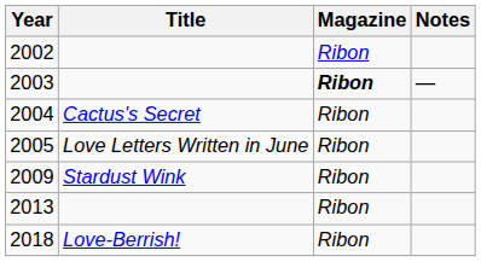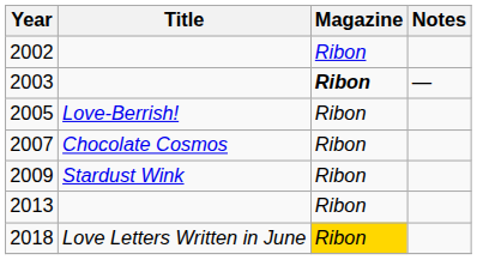 <table class="wikitable">
 <tr>
 <th>Year</th>
 <th>Title</th>
 <th>Magazine</th>
 <th>Notes</th>
 </tr>
 <tr>
 <td>2002</td>
 <td></td>
 <td><em><a href='#'>Ribon</a></em></td>
 <td></td>
 </tr>
 <tr>
 <td>2003</td>
 <td></td>
 <td><strong><em>Ribon</em></strong></td>
 <td>—</td>
 </tr>
 <tr>
-<td>2004</td>
-<td><em><a href='#'>Cactus's Secret</a></em><br></td>
+<td>2005</td>
+<td><em><a href='#'>Love-Berrish!</a></em><br></td>
 <td><em>Ribon</em></td>
 <td></td>
 </tr>
 <tr>
-<td>2005</td>
-<td><em>Love Letters Written in June</em><br></td>
+<td>2007</td>
+<td><em><a href='#'>Chocolate Cosmos</a></em><br></td>
 <td><em>Ribon</em></td>
 <td></td>
 </tr>
 <tr>
 <td>2009</td>
 <td><em><a href='#'>Stardust Wink</a></em><br></td>
 <td><em>Ribon</em></td>
 <td></td>
 </tr>
 <tr>
 <td>2013</td>
 <td></td>
 <td><em>Ribon</em></td>
 <td></td>
 </tr>
 <tr>
 <td>2018</td>
-<td><em><a href='#'>Love-Berrish!</a></em><br></td>
-<td><em>Ribon</em></td>
+<td><em>Love Letters Written in June</em><br></td>
+<td style="background: gold;"><em>Ribon</em></td>
 <td></td>
 </tr>
 <tr>
 </tr>
 </table>
